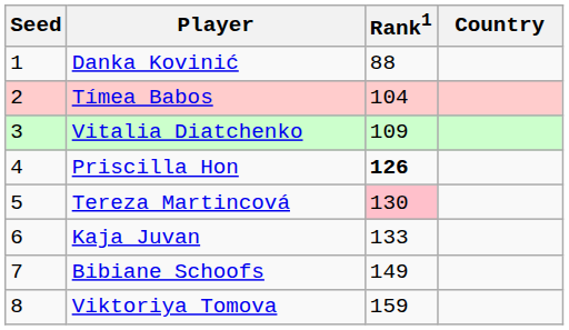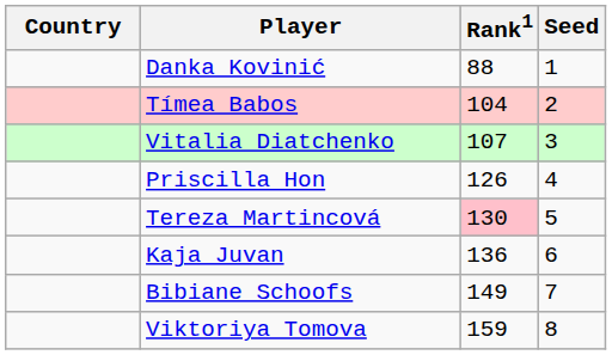 <table class="sortable wikitable">
 <tr>
-<th>Seed</th>
+<th width="70">Country</th>
 <th width="175">Player</th>
 <th>Rank<sup>1</sup></th>
-<th width="70">Country</th>
+<th>Seed</th>
 </tr>
 <tr>
-<td>1</td>
+<td></td>
 <td><a href='#'>Danka Kovinić</a></td>
 <td>88</td>
-<td></td>
+<td>1</td>
 </tr>
 <tr style="background:#fcc;">
-<td>2</td>
+<td></td>
 <td><a href='#'>Tímea Babos</a></td>
 <td>104</td>
-<td></td>
+<td>2</td>
 </tr>
 <tr style="background:#cfc;">
+<td></td>
+<td><a href='#'>Vitalia Diatchenko</a></td>
+<td>107</td>
 <td>3</td>
-<td><a href='#'>Vitalia Diatchenko</a></td>
-<td>109</td>
-<td></td>
 </tr>
 <tr>
+<td></td>
+<td><a href='#'>Priscilla Hon</a></td>
+<td>126</td>
 <td>4</td>
-<td><a href='#'>Priscilla Hon</a></td>
-<td><strong>126</strong></td>
-<td></td>
 </tr>
 <tr>
-<td>5</td>
+<td></td>
 <td><a href='#'>Tereza Martincová</a></td>
 <td style="background: pink;">130</td>
-<td></td>
+<td>5</td>
 </tr>
 <tr>
+<td></td>
+<td><a href='#'>Kaja Juvan</a></td>
+<td>136</td>
 <td>6</td>
-<td><a href='#'>Kaja Juvan</a></td>
-<td>133</td>
-<td></td>
 </tr>
 <tr>
-<td>7</td>
+<td></td>
 <td><a href='#'>Bibiane Schoofs</a></td>
 <td>149</td>
-<td></td>
+<td>7</td>
 </tr>
 <tr>
-<td>8</td>
+<td></td>
 <td><a href='#'>Viktoriya Tomova</a></td>
 <td>159</td>
-<td></td>
+<td>8</td>
 </tr>
 </table>
